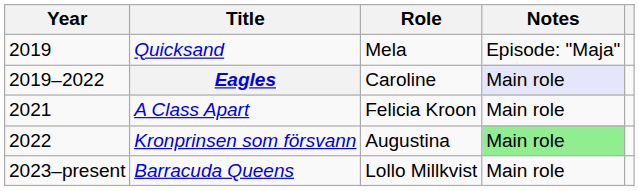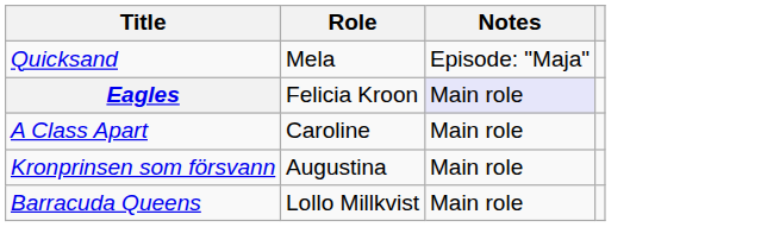 <table class="wikitable sortable plainrowheaders">
 <tr>
-<th scope="col">Year</th>
 <th scope="col">Title</th>
 <th scope="col">Role</th>
 <th scope="col">Notes</th>
 <th class="unsortable"></th>
 </tr>
 <tr>
-<td>2019</td>
 <td scope="row"><em><a href='#'>Quicksand</a></em></td>
 <td>Mela</td>
 <td>Episode: "Maja"</td>
 <td></td>
 </tr>
 <tr>
-<td>2019–2022</td>
 <th scope="row"><em><a href='#'>Eagles</a></em></th>
-<td>Caroline</td>
+<td>Felicia Kroon</td>
 <td style="background: lavender;">Main role</td>
 <td></td>
 </tr>
 <tr>
-<td>2021</td>
 <td><em><a href='#'>A Class Apart</a></em></td>
-<td>Felicia Kroon</td>
+<td>Caroline</td>
 <td>Main role</td>
 <td></td>
 </tr>
 <tr>
-<td>2022</td>
 <td><em><a href='#'>Kronprinsen som försvann</a></em></td>
 <td>Augustina</td>
-<td style="background: lightgreen;">Main role</td>
+<td>Main role</td>
 <td></td>
 </tr>
 <tr>
-<td>2023–present</td>
 <td><em><a href='#'>Barracuda Queens</a></em></td>
 <td>Lollo Millkvist</td>
 <td>Main role</td>
 <td></td>
 </tr>
 </table>
